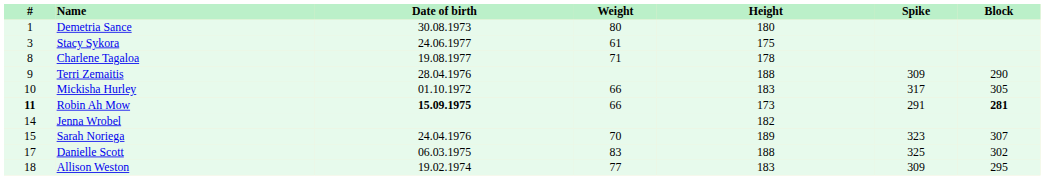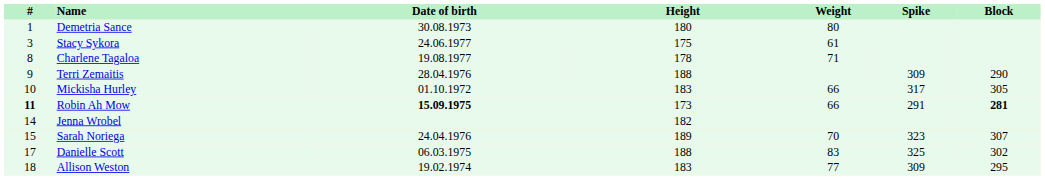 <table border=0 cellpaddiyg=2 cellspacing=0  |- bgcolor=#FFECCE style="text-align:center; font-size:90%;" width=100%>
 <tr bgcolor=#BBF0C9>
 <th width=5%>#</th>
 <th width=25% align=left>Name</th>
 <th width=25%>Date of birth</th>
+<th width=21%>Height</th>
 <th width=8%>Weight</th>
-<th width=21%>Height</th>
 <th width=8%>Spike</th>
 <th width=8%>Block</th>
 </tr>
 <tr bgcolor=#E7FAEC>
 <td>1</td>
 <td align=left><a href='#'>Demetria Sance</a></td>
 <td>30.08.1973</td>
+<td>180</td>
 <td>80</td>
-<td>180</td>
 <td></td>
 <td></td>
 </tr>
 <tr bgcolor=#E7FAEC>
 <td>3</td>
 <td align=left><a href='#'>Stacy Sykora</a></td>
 <td>24.06.1977</td>
+<td>175</td>
 <td>61</td>
-<td>175</td>
 <td></td>
 <td></td>
 </tr>
 <tr bgcolor=#E7FAEC>
 <td>8</td>
 <td align=left><a href='#'>Charlene Tagaloa</a></td>
 <td>19.08.1977</td>
+<td>178</td>
 <td>71</td>
-<td>178</td>
 <td></td>
 <td></td>
 </tr>
 <tr bgcolor=#E7FAEC>
 <td>9</td>
 <td align=left><a href='#'>Terri Zemaitis</a></td>
 <td>28.04.1976</td>
+<td>188</td>
 <td></td>
-<td>188</td>
 <td>309</td>
 <td>290</td>
 </tr>
 <tr bgcolor=#E7FAEC>
 <td>10</td>
 <td align=left><a href='#'>Mickisha Hurley</a></td>
 <td>01.10.1972</td>
+<td>183</td>
 <td>66</td>
-<td>183</td>
 <td>317</td>
 <td>305</td>
 </tr>
 <tr bgcolor=#E7FAEC>
 <td><strong>11</strong></td>
 <td align=left><a href='#'>Robin Ah Mow</a></td>
 <td><strong>15.09.1975</strong></td>
+<td>173</td>
 <td>66</td>
-<td>173</td>
 <td>291</td>
 <td><strong>281</strong></td>
 </tr>
 <tr bgcolor=#E7FAEC>
 <td>14</td>
 <td align=left><a href='#'>Jenna Wrobel</a></td>
 <td></td>
+<td>182</td>
 <td></td>
-<td>182</td>
 <td></td>
 <td></td>
 </tr>
 <tr bgcolor=#E7FAEC>
 <td>15</td>
 <td align=left><a href='#'>Sarah Noriega</a></td>
 <td>24.04.1976</td>
+<td>189</td>
 <td>70</td>
-<td>189</td>
 <td>323</td>
 <td>307</td>
 </tr>
 <tr bgcolor=#E7FAEC>
 <td>17</td>
 <td align=left><a href='#'>Danielle Scott</a></td>
 <td>06.03.1975</td>
+<td>188</td>
 <td>83</td>
-<td>188</td>
 <td>325</td>
 <td>302</td>
 </tr>
 <tr bgcolor=#E7FAEC>
 <td>18</td>
 <td align=left><a href='#'>Allison Weston</a></td>
 <td>19.02.1974</td>
+<td>183</td>
 <td>77</td>
-<td>183</td>
 <td>309</td>
 <td>295</td>
 </tr>
 </table>
